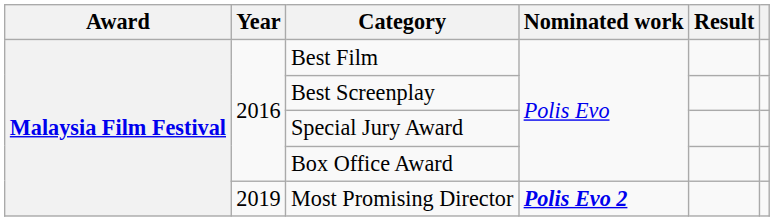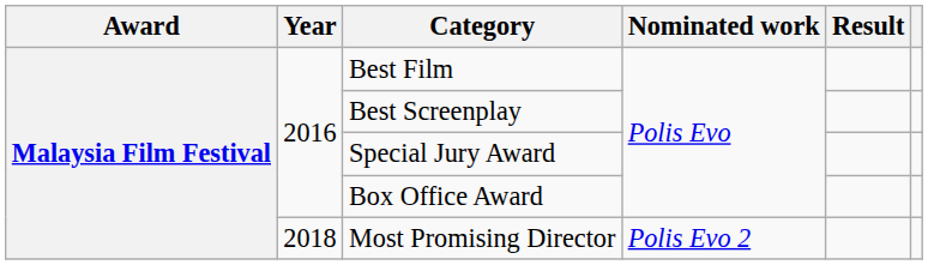 <table class="wikitable">
 <tr>
 <th>Award</th>
 <th>Year</th>
 <th>Category</th>
 <th>Nominated work</th>
 <th>Result</th>
 <th></th>
 </tr>
 <tr>
 <th scope="row" rowspan="5"><a href='#'>Malaysia Film Festival</a></th>
 <td rowspan="4">2016</td>
 <td>Best Film</td>
 <td rowspan="4"><em><a href='#'>Polis Evo</a></em></td>
 <td></td>
 <td></td>
 </tr>
 <tr>
 <td>Best Screenplay</td>
 <td></td>
 <td></td>
 </tr>
 <tr>
 <td>Special Jury Award</td>
 <td></td>
 <td></td>
 </tr>
 <tr>
 <td>Box Office Award</td>
 <td></td>
 <td></td>
 </tr>
 <tr>
-<td>2019</td>
+<td>2018</td>
 <td>Most Promising Director</td>
-<td><strong><em><a href='#'>Polis Evo 2</a></em></strong></td>
+<td><em><a href='#'>Polis Evo 2</a></em></td>
 <td></td>
 <td></td>
 </tr>
 </table>
